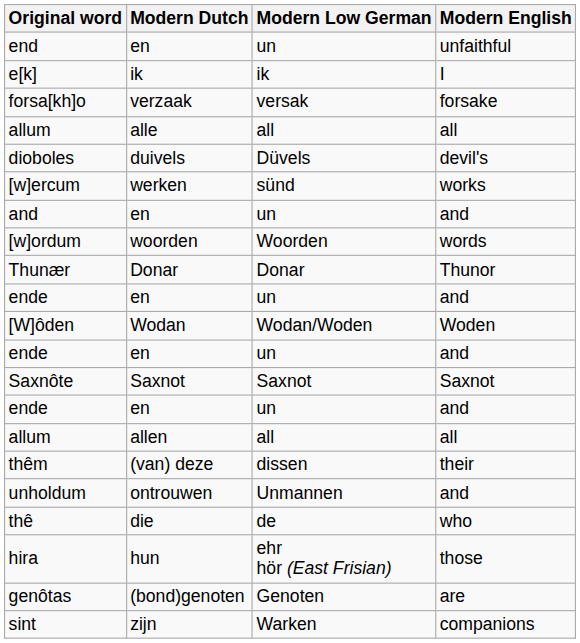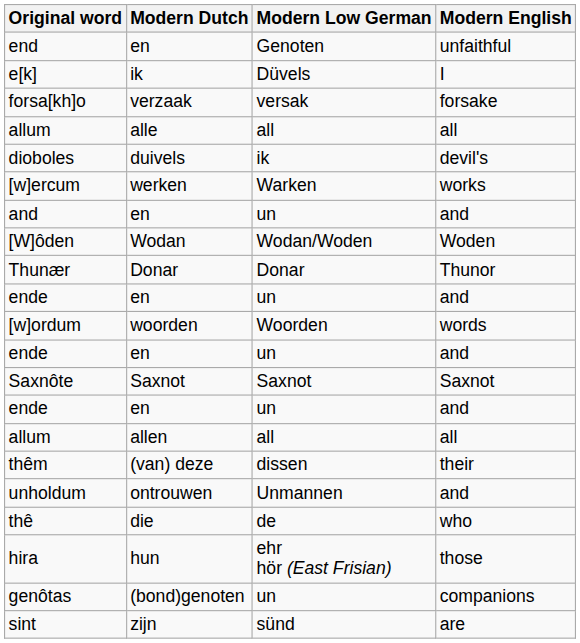 <table class="wikitable">
 <tr>
 <th>Original word</th>
 <th>Modern Dutch</th>
 <th>Modern Low German</th>
 <th>Modern English</th>
 </tr>
 <tr>
 <td>end</td>
 <td>en</td>
-<td>un</td>
+<td>Genoten</td>
 <td>unfaithful</td>
 </tr>
 <tr>
 <td>e[k]</td>
 <td>ik</td>
-<td>ik</td>
+<td>Düvels</td>
 <td>I</td>
 </tr>
 <tr>
 <td>forsa[kh]o</td>
 <td>verzaak</td>
 <td>versak</td>
 <td>forsake</td>
 </tr>
 <tr>
 <td>allum</td>
 <td>alle</td>
 <td>all</td>
 <td>all</td>
 </tr>
 <tr>
 <td>dioboles</td>
 <td>duivels</td>
-<td>Düvels</td>
+<td>ik</td>
 <td>devil's</td>
 </tr>
 <tr>
 <td>[w]ercum</td>
 <td>werken</td>
-<td>sünd</td>
+<td>Warken</td>
 <td>works</td>
 </tr>
 <tr>
 <td>and</td>
 <td>en</td>
 <td>un</td>
 <td>and</td>
 </tr>
 <tr>
-<td>[w]ordum</td>
-<td>woorden</td>
-<td>Woorden</td>
-<td>words</td>
+<td>[W]ôden</td>
+<td>Wodan</td>
+<td>Wodan/Woden</td>
+<td>Woden</td>
 </tr>
 <tr>
 <td>Thunær</td>
 <td>Donar</td>
 <td>Donar</td>
 <td>Thunor</td>
 </tr>
 <tr>
 <td>ende</td>
 <td>en</td>
 <td>un</td>
 <td>and</td>
 </tr>
 <tr>
-<td>[W]ôden</td>
-<td>Wodan</td>
-<td>Wodan/Woden</td>
-<td>Woden</td>
+<td>[w]ordum</td>
+<td>woorden</td>
+<td>Woorden</td>
+<td>words</td>
 </tr>
 <tr>
 <td>ende</td>
 <td>en</td>
 <td>un</td>
 <td>and</td>
 </tr>
 <tr>
 <td>Saxnôte</td>
 <td>Saxnot</td>
 <td>Saxnot</td>
 <td>Saxnot</td>
 </tr>
 <tr>
 <td>ende</td>
 <td>en</td>
 <td>un</td>
 <td>and</td>
 </tr>
 <tr>
 <td>allum</td>
 <td>allen</td>
 <td>all</td>
 <td>all</td>
 </tr>
 <tr>
 <td>thêm</td>
 <td>(van) deze</td>
 <td>dissen</td>
 <td>their</td>
 </tr>
 <tr>
 <td>unholdum</td>
 <td>ontrouwen</td>
 <td>Unmannen</td>
 <td>and</td>
 </tr>
 <tr>
 <td>thê</td>
 <td>die</td>
 <td>de</td>
 <td>who</td>
 </tr>
 <tr>
 <td>hira</td>
 <td>hun</td>
 <td>ehr<br>hör <em>(East Frisian)</em></td>
 <td>those</td>
 </tr>
 <tr>
 <td>genôtas</td>
 <td>(bond)genoten</td>
-<td>Genoten</td>
-<td>are</td>
+<td>un</td>
+<td>companions</td>
 </tr>
 <tr>
 <td>sint</td>
 <td>zijn</td>
-<td>Warken</td>
-<td>companions</td>
+<td>sünd</td>
+<td>are</td>
 </tr>
 </table>
